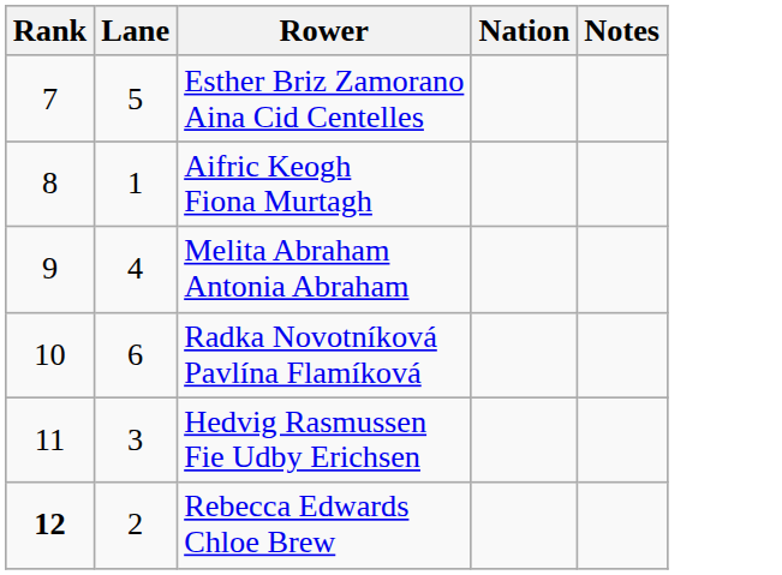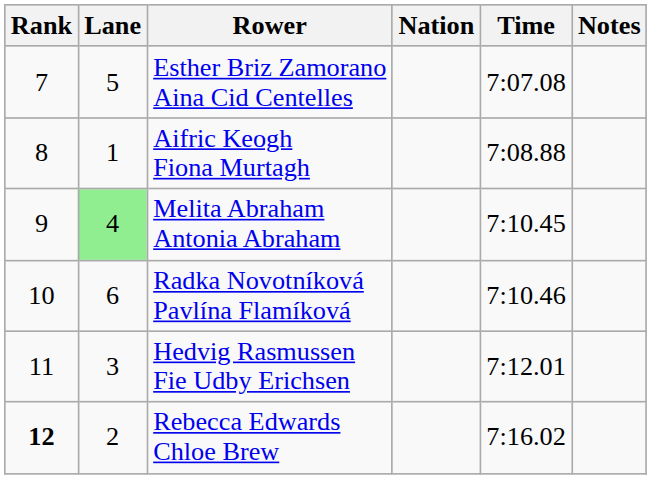 <table class="wikitable sortable" style="text-align:center">
 <tr>
 <th>Rank</th>
 <th>Lane</th>
 <th>Rower</th>
 <th>Nation</th>
+<th>Time</th>
 <th>Notes</th>
 </tr>
 <tr>
 <td>7</td>
 <td>5</td>
 <td align=left><a href='#'>Esther Briz Zamorano</a><br><a href='#'>Aina Cid Centelles</a></td>
 <td align=left></td>
+<td>7:07.08</td>
 <td></td>
 </tr>
 <tr>
 <td>8</td>
 <td>1</td>
 <td align=left><a href='#'>Aifric Keogh</a><br><a href='#'>Fiona Murtagh</a></td>
 <td align=left></td>
+<td>7:08.88</td>
 <td></td>
 </tr>
 <tr>
 <td>9</td>
-<td>4</td>
+<td style="background: lightgreen;">4</td>
 <td align=left><a href='#'>Melita Abraham</a><br><a href='#'>Antonia Abraham</a></td>
 <td align=left></td>
+<td>7:10.45</td>
 <td></td>
 </tr>
 <tr>
 <td>10</td>
 <td>6</td>
 <td align=left><a href='#'>Radka Novotníková</a><br><a href='#'>Pavlína Flamíková</a></td>
 <td align=left></td>
+<td>7:10.46</td>
 <td></td>
 </tr>
 <tr>
 <td>11</td>
 <td>3</td>
 <td align=left><a href='#'>Hedvig Rasmussen</a><br><a href='#'>Fie Udby Erichsen</a></td>
 <td align=left></td>
+<td>7:12.01</td>
 <td></td>
 </tr>
 <tr>
 <td><strong>12</strong></td>
 <td>2</td>
 <td align=left><a href='#'>Rebecca Edwards</a><br><a href='#'>Chloe Brew</a></td>
 <td align=left></td>
+<td>7:16.02</td>
 <td></td>
 </tr>
 </table>
